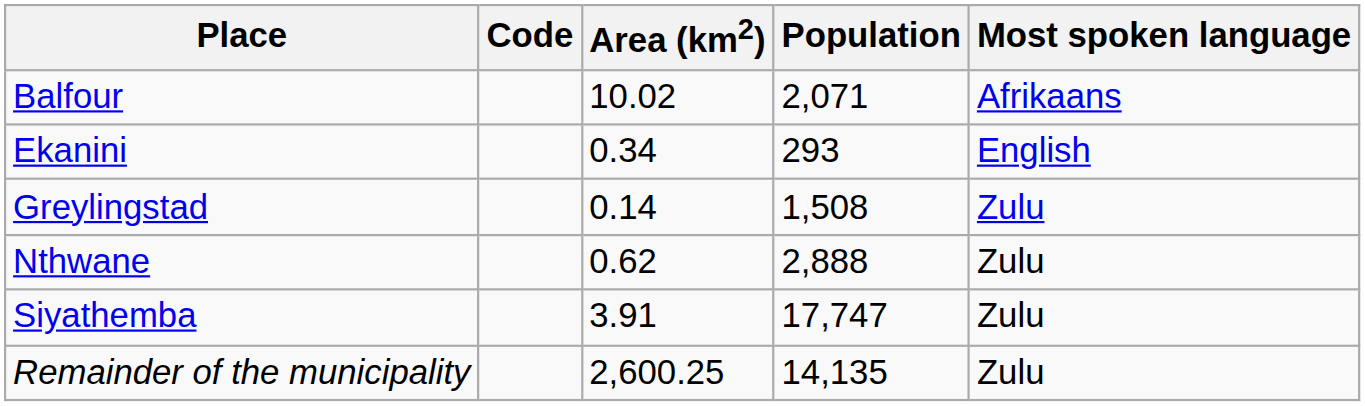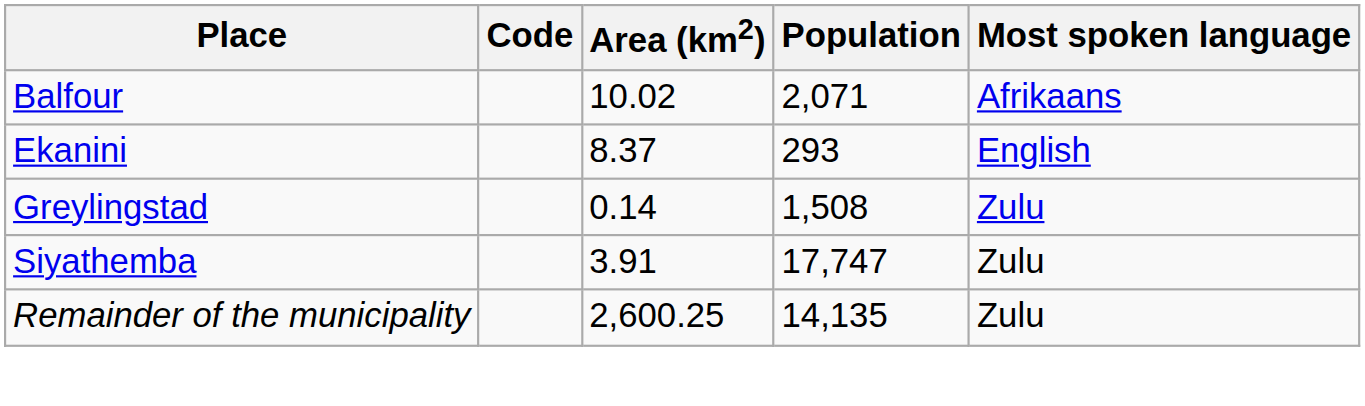 <table class="wikitable sortable">
 <tr>
 <th>Place</th>
 <th>Code</th>
 <th>Area (km<sup>2</sup>)</th>
 <th>Population</th>
 <th>Most spoken language</th>
 </tr>
 <tr>
 <td><a href='#'>Balfour</a></td>
 <td></td>
 <td>10.02</td>
 <td>2,071</td>
 <td><a href='#'>Afrikaans</a></td>
 </tr>
 <tr>
 <td><a href='#'>Ekanini</a></td>
 <td></td>
-<td>0.34</td>
+<td>8.37</td>
 <td>293</td>
 <td><a href='#'>English</a></td>
 </tr>
 <tr>
 <td><a href='#'>Greylingstad</a></td>
 <td></td>
 <td>0.14</td>
 <td>1,508</td>
 <td><a href='#'>Zulu</a></td>
-</tr>
-<tr>
-<td><a href='#'>Nthwane</a></td>
-<td></td>
-<td>0.62</td>
-<td>2,888</td>
-<td>Zulu</td>
 </tr>
 <tr>
 <td><a href='#'>Siyathemba</a></td>
 <td></td>
 <td>3.91</td>
 <td>17,747</td>
 <td>Zulu</td>
 </tr>
 <tr>
 <td><em>Remainder of the municipality</em></td>
 <td></td>
 <td>2,600.25</td>
 <td>14,135</td>
 <td>Zulu</td>
 </tr>
 </table>
